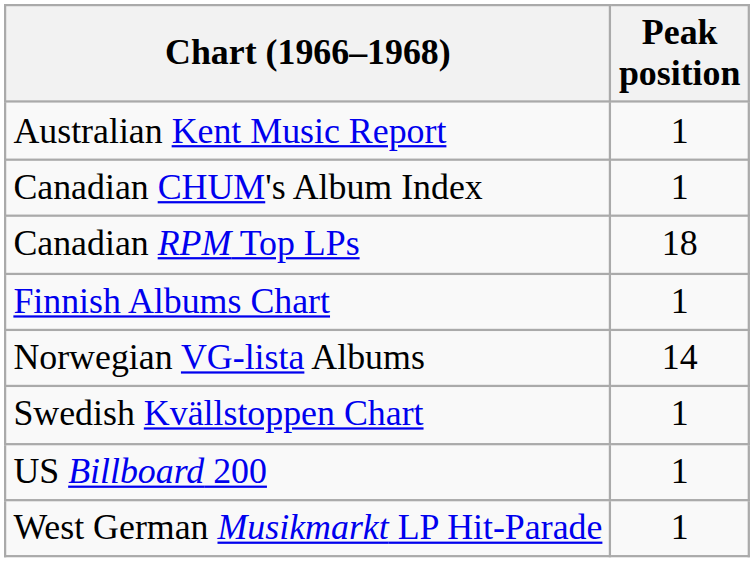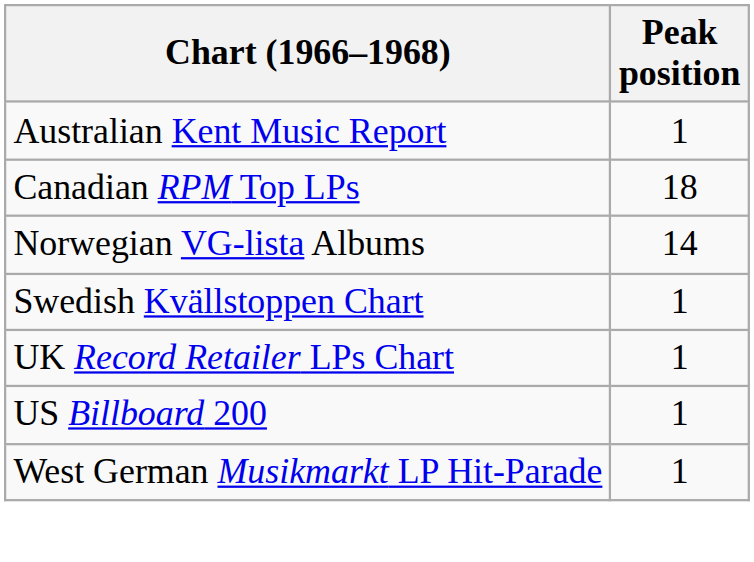 <table class="wikitable sortable" style="text-align:center;">
 <tr>
 <th scope="col">Chart (1966–1968)</th>
 <th scope="col">Peak<br>position</th>
 </tr>
 <tr>
 <td align="left">Australian <a href='#'>Kent Music Report</a></td>
 <td>1</td>
 </tr>
 <tr>
-<td align="left">Canadian <a href='#'>CHUM</a>'s Album Index</td>
-<td align="center">1</td>
-</tr>
-<tr>
 <td align="left">Canadian <a href='#'><em>RPM</em> Top LPs</a></td>
 <td align="center">18</td>
-</tr>
-<tr>
-<td align="left"><a href='#'>Finnish Albums Chart</a></td>
-<td align="center">1</td>
 </tr>
 <tr>
 <td align="left">Norwegian <a href='#'>VG-lista</a> Albums</td>
 <td>14</td>
 </tr>
 <tr>
 <td align="left">Swedish <a href='#'>Kvällstoppen Chart</a></td>
+<td>1</td>
+</tr>
+<tr>
+<td align="left">UK <a href='#'><em>Record Retailer</em> LPs Chart</a></td>
 <td>1</td>
 </tr>
 <tr>
 <td align="left">US <a href='#'><em>Billboard</em> 200</a></td>
 <td>1</td>
 </tr>
 <tr>
 <td align="left">West German <a href='#'><em>Musikmarkt</em> LP Hit-Parade</a></td>
 <td>1</td>
 </tr>
 </table>
